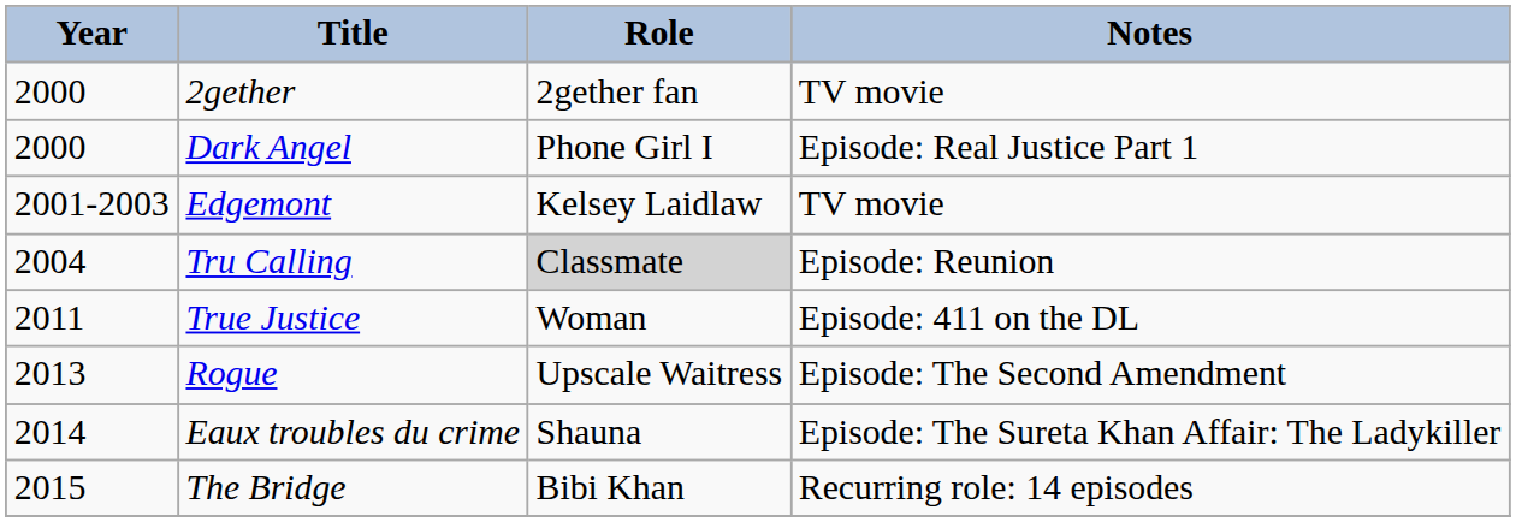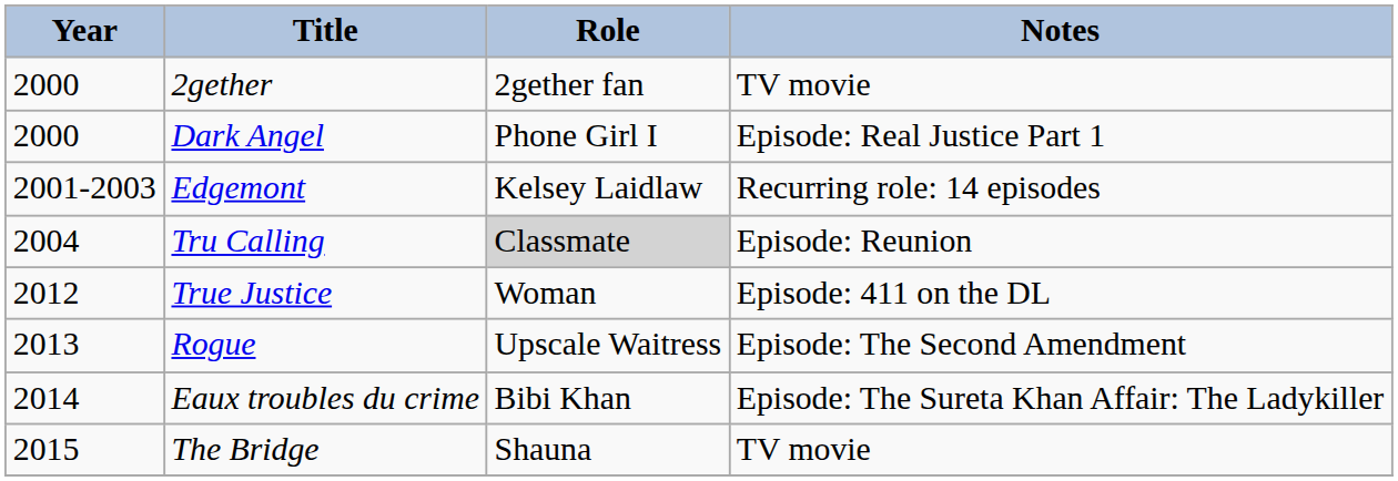 <table class="wikitable">
 <tr>
 <th style="background:#B0C4DE;">Year</th>
 <th style="background:#B0C4DE;">Title</th>
 <th style="background:#B0C4DE;">Role</th>
 <th style="background:#B0C4DE;">Notes</th>
 </tr>
 <tr>
 <td>2000</td>
 <td><em>2gether</em></td>
 <td>2gether fan</td>
 <td>TV movie</td>
 </tr>
 <tr>
 <td>2000</td>
 <td><em><a href='#'>Dark Angel</a></em></td>
 <td>Phone Girl I</td>
 <td>Episode: Real Justice Part 1</td>
 </tr>
 <tr>
 <td>2001-2003</td>
 <td><em><a href='#'>Edgemont</a></em></td>
 <td>Kelsey Laidlaw</td>
-<td>TV movie</td>
+<td>Recurring role: 14 episodes</td>
 </tr>
 <tr>
 <td>2004</td>
 <td><em><a href='#'>Tru Calling</a></em></td>
 <td style="background: lightgrey;">Classmate</td>
 <td>Episode: Reunion</td>
 </tr>
 <tr>
-<td>2011</td>
+<td>2012</td>
 <td><em><a href='#'>True Justice</a></em></td>
 <td>Woman</td>
 <td>Episode: 411 on the DL</td>
 </tr>
 <tr>
 <td>2013</td>
 <td><em><a href='#'>Rogue</a></em></td>
 <td>Upscale Waitress</td>
 <td>Episode: The Second Amendment</td>
 </tr>
 <tr>
 <td>2014</td>
 <td><em>Eaux troubles du crime</em></td>
-<td>Shauna</td>
+<td>Bibi Khan</td>
 <td>Episode: The Sureta Khan Affair: The Ladykiller</td>
 </tr>
 <tr>
 <td>2015</td>
 <td><em>The Bridge</em></td>
-<td>Bibi Khan</td>
-<td>Recurring role: 14 episodes</td>
+<td>Shauna</td>
+<td>TV movie</td>
 </tr>
 <tr>
 </tr>
 </table>
